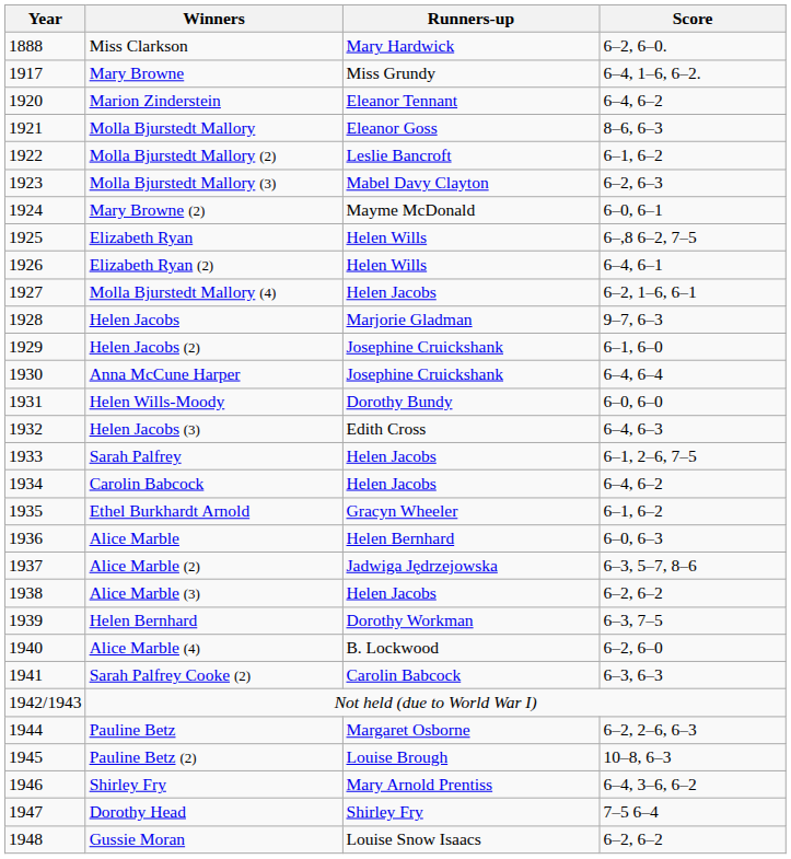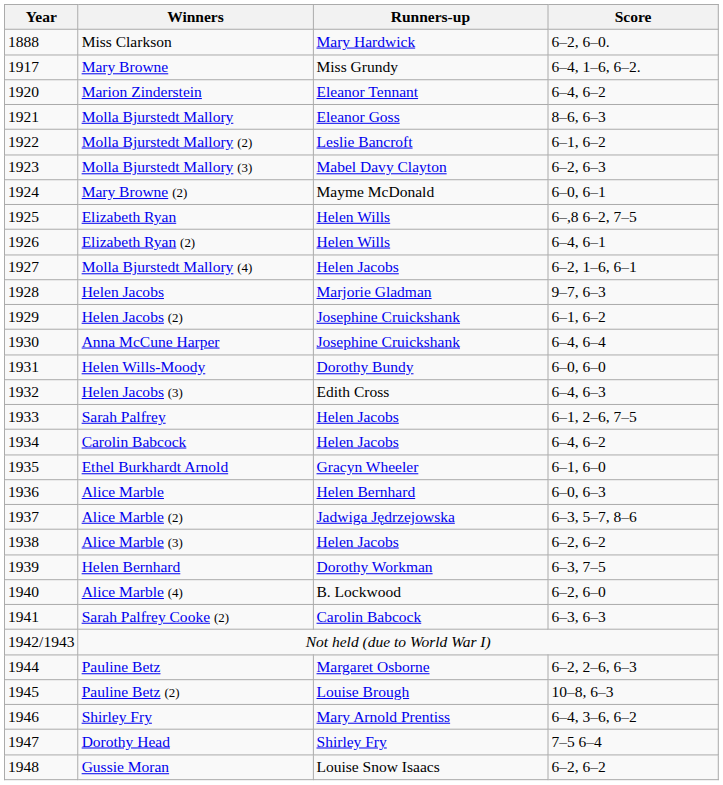 <table class="wikitable" style="font-size:98%;">
 <tr>
 <th style="width:60px;">Year</th>
 <th style="width:230px;">Winners</th>
 <th style="width:230px;">Runners-up</th>
 <th style="width:165px;">Score</th>
 </tr>
 <tr>
 <td>1888</td>
 <td> Miss Clarkson</td>
 <td> <a href='#'>Mary Hardwick</a></td>
 <td>6–2, 6–0.</td>
 </tr>
 <tr>
 <td>1917</td>
 <td> <a href='#'>Mary Browne</a></td>
 <td>  Miss Grundy</td>
 <td>6–4, 1–6, 6–2.</td>
 </tr>
 <tr>
 <td>1920</td>
 <td> <a href='#'>Marion Zinderstein</a></td>
 <td> <a href='#'>Eleanor Tennant</a></td>
 <td>6–4, 6–2</td>
 </tr>
 <tr>
 <td>1921</td>
 <td> <a href='#'>Molla Bjurstedt Mallory</a></td>
 <td> <a href='#'>Eleanor Goss</a></td>
 <td>8–6, 6–3</td>
 </tr>
 <tr>
 <td>1922</td>
 <td> <a href='#'>Molla Bjurstedt Mallory</a> <small>(2)</small></td>
 <td> <a href='#'>Leslie Bancroft</a></td>
 <td>6–1, 6–2</td>
 </tr>
 <tr>
 <td>1923</td>
 <td> <a href='#'>Molla Bjurstedt Mallory</a> <small>(3)</small></td>
 <td> <a href='#'>Mabel Davy Clayton</a></td>
 <td>6–2, 6–3</td>
 </tr>
 <tr>
 <td>1924</td>
 <td> <a href='#'>Mary Browne</a> <small>(2)</small></td>
 <td> Mayme McDonald</td>
 <td>6–0, 6–1</td>
 </tr>
 <tr>
 <td>1925</td>
 <td> <a href='#'>Elizabeth Ryan</a></td>
 <td> <a href='#'>Helen Wills</a></td>
 <td>6–,8 6–2, 7–5</td>
 </tr>
 <tr>
 <td>1926</td>
 <td> <a href='#'>Elizabeth Ryan</a> <small>(2)</small></td>
 <td> <a href='#'>Helen Wills</a></td>
 <td>6–4, 6–1</td>
 </tr>
 <tr>
 <td>1927</td>
 <td> <a href='#'>Molla Bjurstedt Mallory</a> <small>(4)</small></td>
 <td> <a href='#'>Helen Jacobs</a></td>
 <td>6–2, 1–6, 6–1</td>
 </tr>
 <tr>
 <td>1928</td>
 <td> <a href='#'>Helen Jacobs</a></td>
 <td> <a href='#'>Marjorie Gladman</a></td>
 <td>9–7, 6–3</td>
 </tr>
 <tr>
 <td>1929</td>
 <td> <a href='#'>Helen Jacobs</a> <small>(2)</small></td>
 <td> <a href='#'>Josephine Cruickshank</a></td>
-<td>6–1, 6–0</td>
+<td>6–1, 6–2</td>
 </tr>
 <tr>
 <td>1930</td>
 <td> <a href='#'>Anna McCune Harper</a></td>
 <td> <a href='#'>Josephine Cruickshank</a></td>
 <td>6–4, 6–4</td>
 </tr>
 <tr>
 <td>1931</td>
 <td> <a href='#'>Helen Wills-Moody</a></td>
 <td> <a href='#'>Dorothy Bundy</a></td>
 <td>6–0, 6–0</td>
 </tr>
 <tr>
 <td>1932</td>
 <td> <a href='#'>Helen Jacobs</a> <small>(3)</small></td>
 <td> Edith Cross</td>
 <td>6–4, 6–3</td>
 </tr>
 <tr>
 <td>1933</td>
 <td> <a href='#'>Sarah Palfrey</a></td>
 <td> <a href='#'>Helen Jacobs</a></td>
 <td>6–1, 2–6, 7–5</td>
 </tr>
 <tr>
 <td>1934</td>
 <td> <a href='#'>Carolin Babcock</a></td>
 <td> <a href='#'>Helen Jacobs</a></td>
 <td>6–4, 6–2</td>
 </tr>
 <tr>
 <td>1935</td>
 <td> <a href='#'>Ethel Burkhardt Arnold</a></td>
 <td> <a href='#'>Gracyn Wheeler</a></td>
-<td>6–1, 6–2</td>
+<td>6–1, 6–0</td>
 </tr>
 <tr>
 <td>1936</td>
 <td> <a href='#'>Alice Marble</a></td>
 <td> <a href='#'>Helen Bernhard</a></td>
 <td>6–0, 6–3</td>
 </tr>
 <tr>
 <td>1937</td>
 <td> <a href='#'>Alice Marble</a> <small>(2)</small></td>
 <td> <a href='#'>Jadwiga Jędrzejowska</a></td>
 <td>6–3, 5–7, 8–6</td>
 </tr>
 <tr>
 <td>1938</td>
 <td> <a href='#'>Alice Marble</a> <small>(3)</small></td>
 <td> <a href='#'>Helen Jacobs</a></td>
 <td>6–2, 6–2</td>
 </tr>
 <tr>
 <td>1939</td>
 <td> <a href='#'>Helen Bernhard</a></td>
 <td> <a href='#'>Dorothy Workman</a></td>
 <td>6–3, 7–5</td>
 </tr>
 <tr>
 <td>1940</td>
 <td> <a href='#'>Alice Marble</a> <small>(4)</small></td>
 <td> B. Lockwood</td>
 <td>6–2, 6–0</td>
 </tr>
 <tr>
 <td>1941</td>
 <td> <a href='#'>Sarah Palfrey Cooke</a> <small>(2)</small></td>
 <td> <a href='#'>Carolin Babcock</a></td>
 <td>6–3, 6–3</td>
 </tr>
 <tr>
 <td>1942/1943</td>
 <td colspan=4 align=center><em>Not held (due to World War I)</em></td>
 </tr>
 <tr>
 <td>1944</td>
 <td> <a href='#'>Pauline Betz</a></td>
 <td> <a href='#'>Margaret Osborne</a></td>
 <td>6–2, 2–6, 6–3</td>
 </tr>
 <tr>
 <td>1945</td>
 <td> <a href='#'>Pauline Betz</a> <small>(2)</small></td>
 <td> <a href='#'>Louise Brough</a></td>
 <td>10–8, 6–3</td>
 </tr>
 <tr>
 <td>1946</td>
 <td> <a href='#'>Shirley Fry</a></td>
 <td> <a href='#'>Mary Arnold Prentiss</a></td>
 <td>6–4, 3–6, 6–2</td>
 </tr>
 <tr>
 <td>1947</td>
 <td> <a href='#'>Dorothy Head</a></td>
 <td> <a href='#'>Shirley Fry</a></td>
 <td>7–5 6–4</td>
 </tr>
 <tr>
 <td>1948</td>
 <td> <a href='#'>Gussie Moran</a></td>
 <td> Louise Snow Isaacs</td>
 <td>6–2, 6–2</td>
 </tr>
 </table>
